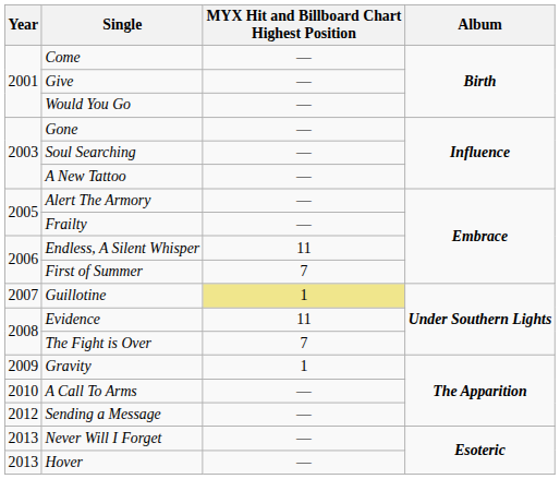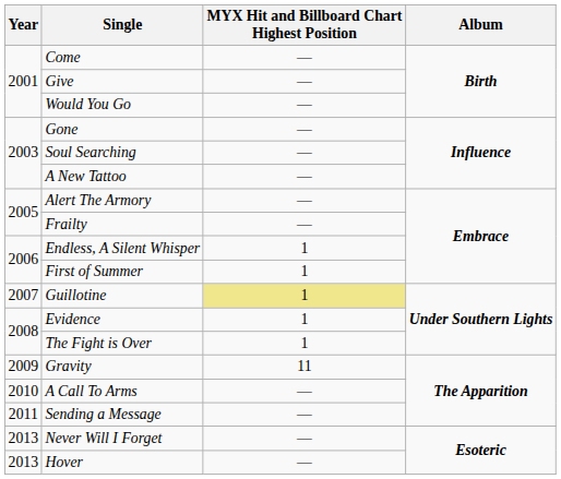 <table class="wikitable">
 <tr>
 <th>Year</th>
 <th>Single</th>
 <th>MYX Hit and Billboard Chart<br> Highest Position</th>
 <th>Album</th>
 </tr>
 <tr>
 <td align="center" rowspan="3">2001</td>
 <td align="left"><em>Come</em></td>
 <td align="center">—</td>
 <td align="center" rowspan="3"><strong><em>Birth</em></strong></td>
 </tr>
 <tr>
 <td align="left"><em>Give</em></td>
 <td align="center">—</td>
 </tr>
 <tr>
 <td align="left"><em>Would You Go</em></td>
 <td align="center">—</td>
 </tr>
 <tr>
 <td align="center" rowspan="3">2003</td>
 <td align="left"><em>Gone</em></td>
 <td align="center">—</td>
 <td align="center" rowspan="3"><strong><em>Influence</em></strong></td>
 </tr>
 <tr>
 <td align="left"><em>Soul Searching</em></td>
 <td align="center">—</td>
 </tr>
 <tr>
 <td align="left"><em>A New Tattoo</em></td>
 <td align="center">—</td>
 </tr>
 <tr>
 <td align="center" rowspan="2">2005</td>
 <td align="left"><em>Alert The Armory</em></td>
 <td align="center">—</td>
 <td align="center" rowspan="4"><strong><em>Embrace</em></strong></td>
 </tr>
 <tr>
 <td align="left"><em>Frailty</em></td>
 <td align="center">—</td>
 </tr>
 <tr>
 <td align="center" rowspan="2">2006</td>
 <td align="left"><em>Endless, A Silent Whisper</em></td>
-<td align="center">11</td>
+<td align="center">1</td>
 </tr>
 <tr>
 <td align="left"><em>First of Summer</em></td>
-<td align="center">7</td>
+<td align="center">1</td>
 </tr>
 <tr>
 <td align="center" rowspan="1">2007</td>
 <td align="left"><em>Guillotine</em></td>
 <td align="center" style="background: khaki;">1</td>
 <td align="center" rowspan="3"><strong><em>Under Southern Lights</em></strong></td>
 </tr>
 <tr>
 <td align="center" rowspan="2">2008</td>
 <td align="left"><em>Evidence</em></td>
-<td align="center">11</td>
+<td align="center">1</td>
 </tr>
 <tr>
 <td align="left"><em>The Fight is Over</em></td>
-<td align="center">7</td>
+<td align="center">1</td>
 </tr>
 <tr>
 <td align="center" rowspan="1">2009</td>
 <td align="left"><em>Gravity</em></td>
-<td align="center">1</td>
+<td align="center">11</td>
 <td align="center" rowspan="3"><strong><em>The Apparition</em></strong></td>
 </tr>
 <tr>
 <td align="center" rowspan="1">2010</td>
 <td align="left"><em>A Call To Arms</em></td>
 <td align="center">—</td>
 </tr>
 <tr>
-<td align="center" rowspan="1">2012</td>
+<td align="center" rowspan="1">2011</td>
 <td align="left"><em>Sending a Message</em></td>
 <td align="center">—</td>
 </tr>
 <tr>
 <td align="center" rowspan="1">2013</td>
 <td align="left"><em>Never Will I Forget</em></td>
 <td align="center">—</td>
 <td align="center" rowspan="2"><strong><em>Esoteric</em></strong></td>
 </tr>
 <tr>
 <td align="center" rowspan="1">2013</td>
 <td align="left"><em>Hover</em></td>
 <td align="center">—</td>
 </tr>
 </table>
